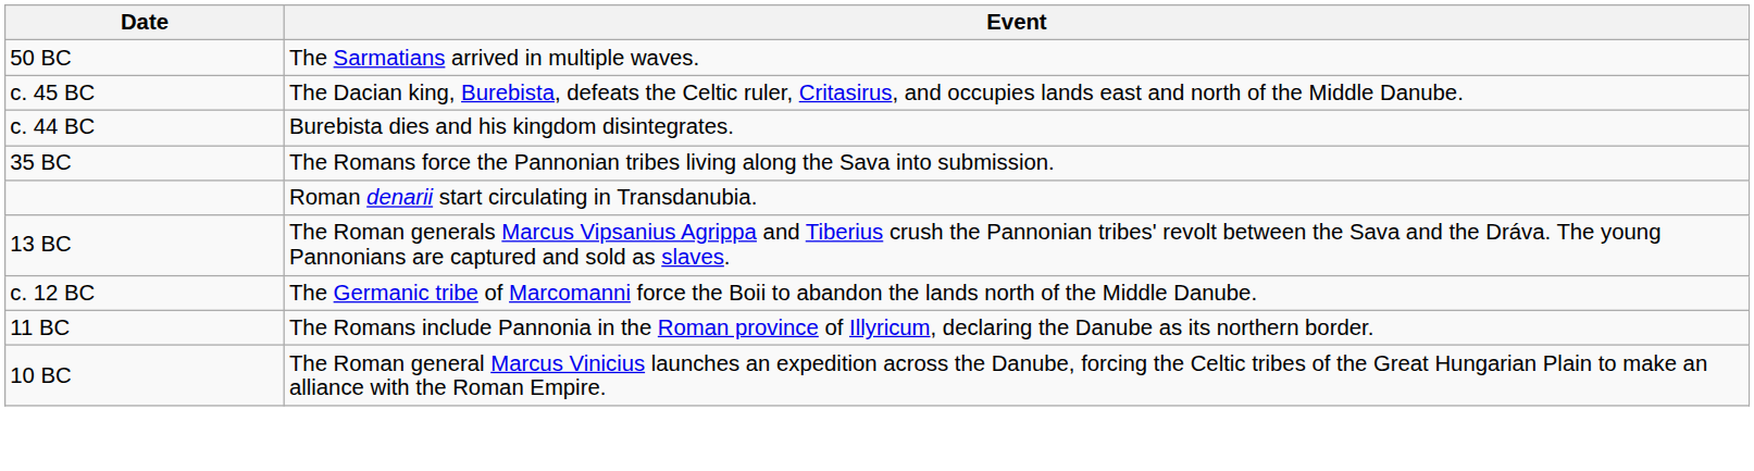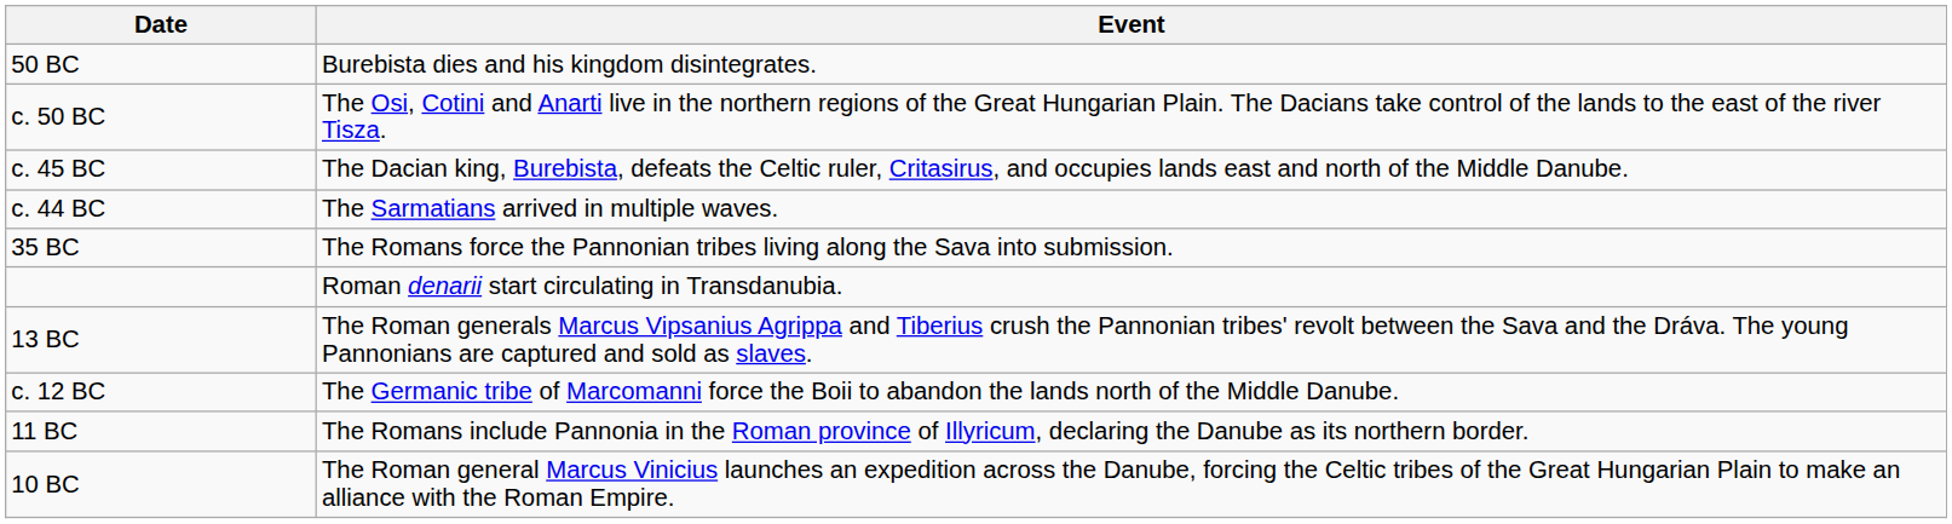 <table class="wikitable" width="100%">
 <tr>
 <th width="16%">Date</th>
 <th width="84%">Event</th>
 </tr>
 <tr>
 <td>50 BC</td>
-<td>The <a href='#'>Sarmatians</a> arrived in multiple waves.</td>
+<td>Burebista dies and his kingdom disintegrates.</td>
+</tr>
+<tr>
+<td>c. 50 BC</td>
+<td>The <a href='#'>Osi</a>, <a href='#'>Cotini</a> and <a href='#'>Anarti</a> live in the northern regions of the Great Hungarian Plain. The Dacians take control of the lands to the east of the river <a href='#'>Tisza</a>.</td>
 </tr>
 <tr>
 <td>c. 45 BC</td>
 <td>The Dacian king, <a href='#'>Burebista</a>, defeats the Celtic ruler, <a href='#'>Critasirus</a>, and occupies lands east and north of the Middle Danube.</td>
 </tr>
 <tr>
 <td>c. 44 BC</td>
-<td>Burebista dies and his kingdom disintegrates.</td>
+<td>The <a href='#'>Sarmatians</a> arrived in multiple waves.</td>
 </tr>
 <tr>
 <td>35 BC</td>
 <td>The Romans force the Pannonian tribes living along the Sava into submission.</td>
 </tr>
 <tr>
 <td></td>
 <td>Roman <em><a href='#'>denarii</a></em> start circulating in Transdanubia.</td>
 </tr>
 <tr>
 <td>13 BC</td>
 <td>The Roman generals <a href='#'>Marcus Vipsanius Agrippa</a> and <a href='#'>Tiberius</a> crush the Pannonian tribes' revolt between the Sava and the Dráva. The young Pannonians are captured and sold as <a href='#'>slaves</a>.</td>
 </tr>
 <tr>
 <td>c. 12 BC</td>
 <td>The <a href='#'>Germanic tribe</a> of <a href='#'>Marcomanni</a> force the Boii to abandon the lands north of the Middle Danube.</td>
 </tr>
 <tr>
 <td>11 BC</td>
 <td>The Romans include Pannonia in the <a href='#'>Roman province</a> of <a href='#'>Illyricum</a>, declaring the Danube as its northern border.</td>
 </tr>
 <tr>
 <td>10 BC</td>
 <td>The Roman general <a href='#'>Marcus Vinicius</a> launches an expedition across the Danube, forcing the Celtic tribes of the Great Hungarian Plain to make an alliance with the Roman Empire.</td>
 </tr>
 </table>
